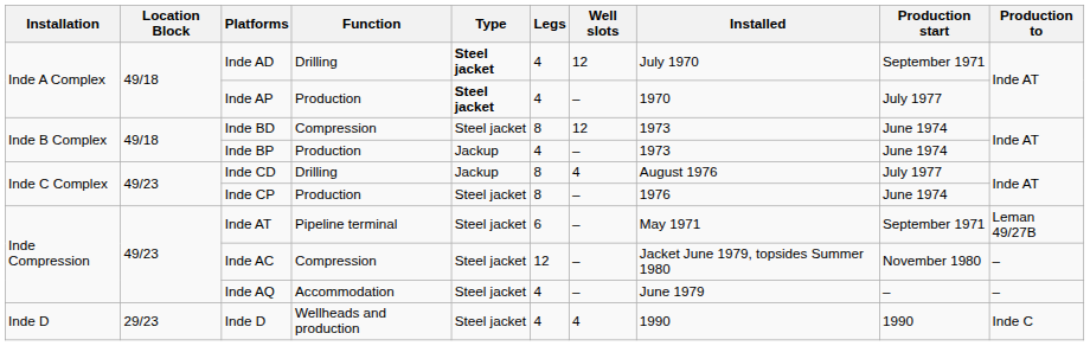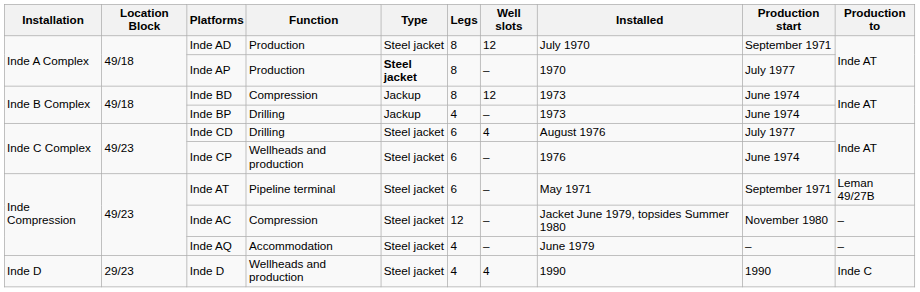 <table class="wikitable">
 <tr>
 <th>Installation</th>
 <th>Location Block</th>
 <th>Platforms</th>
 <th>Function</th>
 <th>Type</th>
 <th>Legs</th>
 <th>Well slots</th>
 <th>Installed</th>
 <th>Production start</th>
 <th>Production to</th>
 </tr>
 <tr>
 <td rowspan="2">Inde A Complex</td>
 <td rowspan="2">49/18</td>
 <td>Inde AD</td>
-<td>Drilling</td>
-<td><strong>Steel jacket</strong></td>
-<td>4</td>
+<td>Production</td>
+<td>Steel jacket</td>
+<td>8</td>
 <td>12</td>
 <td>July 1970</td>
 <td>September 1971</td>
 <td rowspan="2">Inde AT</td>
 </tr>
 <tr>
 <td>Inde AP</td>
 <td>Production</td>
 <td><strong>Steel jacket</strong></td>
-<td>4</td>
+<td>8</td>
 <td>–</td>
 <td>1970</td>
 <td>July 1977</td>
 </tr>
 <tr>
 <td rowspan="2">Inde B Complex</td>
 <td rowspan="2">49/18</td>
 <td>Inde BD</td>
 <td>Compression</td>
-<td>Steel jacket</td>
+<td>Jackup</td>
 <td>8</td>
 <td>12</td>
 <td>1973</td>
 <td>June 1974</td>
 <td rowspan="2">Inde AT</td>
 </tr>
 <tr>
 <td>Inde BP</td>
-<td>Production</td>
+<td>Drilling</td>
 <td>Jackup</td>
 <td>4</td>
 <td>–</td>
 <td>1973</td>
 <td>June 1974</td>
 </tr>
 <tr>
 <td rowspan="2">Inde C Complex</td>
 <td rowspan="2">49/23</td>
 <td>Inde CD</td>
 <td>Drilling</td>
-<td>Jackup</td>
-<td>8</td>
+<td>Steel jacket</td>
+<td>6</td>
 <td>4</td>
 <td>August 1976</td>
 <td>July 1977</td>
 <td rowspan="2">Inde AT</td>
 </tr>
 <tr>
 <td>Inde CP</td>
-<td>Production</td>
+<td>Wellheads and production</td>
 <td>Steel jacket</td>
-<td>8</td>
+<td>6</td>
 <td>–</td>
 <td>1976</td>
 <td>June 1974</td>
 </tr>
 <tr>
 <td rowspan="3">Inde Compression</td>
 <td rowspan="3">49/23</td>
 <td>Inde AT</td>
 <td>Pipeline terminal</td>
 <td>Steel jacket</td>
 <td>6</td>
 <td>–</td>
 <td>May 1971</td>
 <td>September 1971</td>
 <td>Leman 49/27B</td>
 </tr>
 <tr>
 <td>Inde AC</td>
 <td>Compression</td>
 <td>Steel jacket</td>
 <td>12</td>
 <td>–</td>
 <td>Jacket June 1979, topsides Summer  1980</td>
 <td>November 1980</td>
 <td>–</td>
 </tr>
 <tr>
 <td>Inde AQ</td>
 <td>Accommodation</td>
 <td>Steel jacket</td>
 <td>4</td>
 <td>–</td>
 <td>June 1979</td>
 <td>–</td>
 <td>–</td>
 </tr>
 <tr>
 <td>Inde D</td>
 <td>29/23</td>
 <td>Inde D</td>
 <td>Wellheads and production</td>
 <td>Steel jacket</td>
 <td>4</td>
 <td>4</td>
 <td>1990</td>
 <td>1990</td>
 <td>Inde C</td>
 </tr>
 </table>
